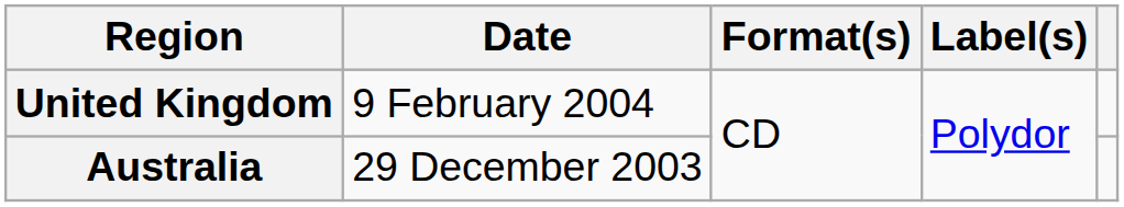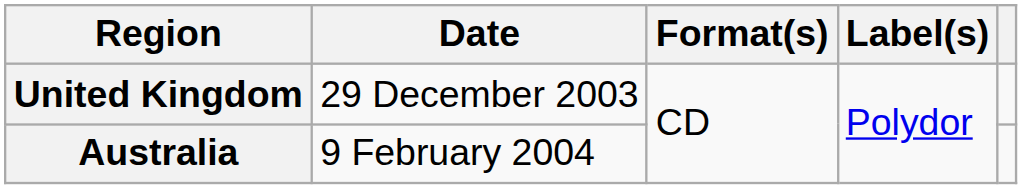 <table class="wikitable plainrowheaders">
 <tr>
 <th scope="col">Region</th>
 <th scope="col">Date</th>
 <th scope="col">Format(s)</th>
 <th scope="col">Label(s)</th>
 <th scope="col"></th>
 </tr>
 <tr>
 <th scope="row">United Kingdom</th>
-<td>9 February 2004</td>
+<td>29 December 2003</td>
 <td rowspan="2">CD</td>
 <td rowspan="2"><a href='#'>Polydor</a></td>
 <td></td>
 </tr>
 <tr>
 <th scope="row">Australia</th>
-<td>29 December 2003</td>
+<td>9 February 2004</td>
 <td></td>
 </tr>
 </table>
